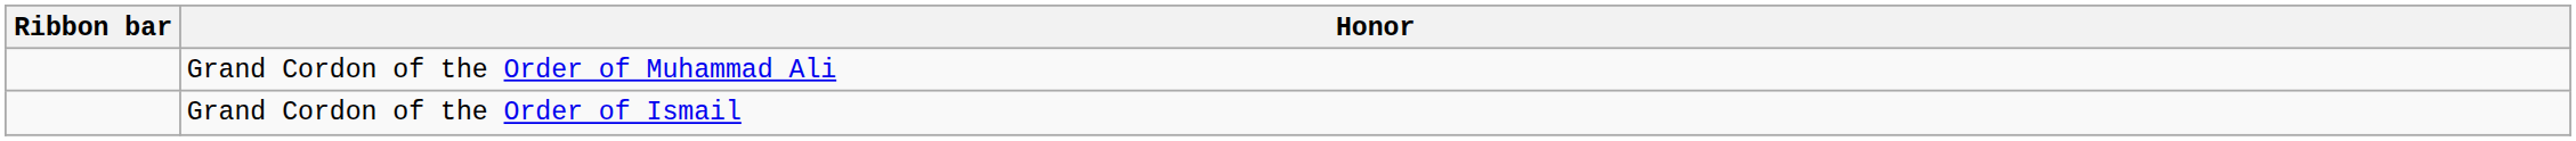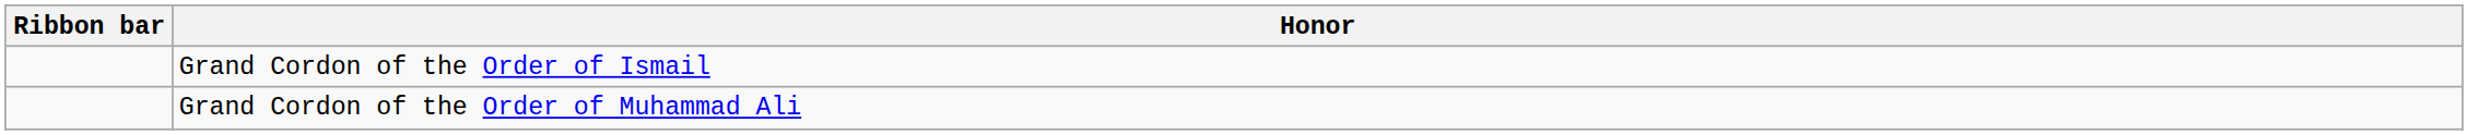 <table class="wikitable" style="width:100%;">
 <tr>
 <th style="width:80px;">Ribbon bar</th>
 <th>Honor</th>
 </tr>
 <tr>
 <td></td>
-<td>Grand Cordon of the <a href='#'>Order of Muhammad Ali</a></td>
+<td>Grand Cordon of the <a href='#'>Order of Ismail</a></td>
 </tr>
 <tr>
 <td></td>
-<td>Grand Cordon of the <a href='#'>Order of Ismail</a></td>
+<td>Grand Cordon of the <a href='#'>Order of Muhammad Ali</a></td>
 </tr>
 </table>
